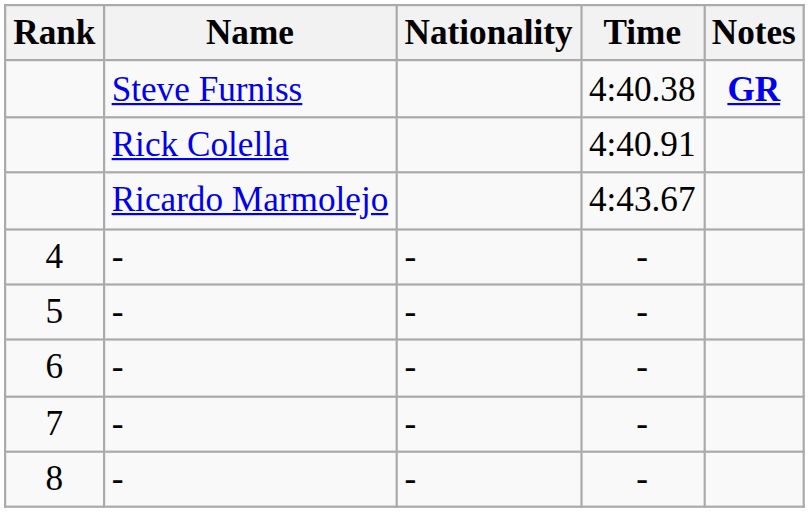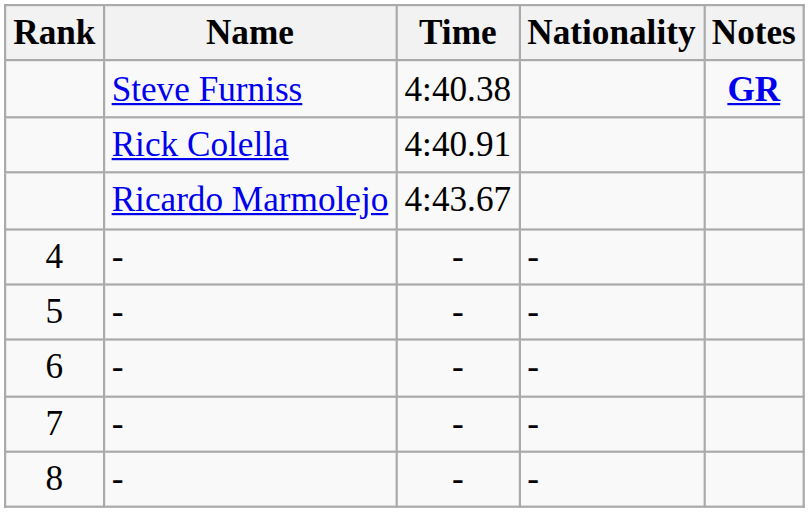 <table class="wikitable sortable" style="text-align:center">
 <tr>
 <th>Rank</th>
 <th>Name</th>
+<th>Time</th>
 <th>Nationality</th>
-<th>Time</th>
 <th>Notes</th>
 </tr>
 <tr>
 <td></td>
 <td align=left><a href='#'>Steve Furniss</a></td>
+<td>4:40.38</td>
 <td align=left></td>
-<td>4:40.38</td>
 <td><strong><a href='#'>GR</a></strong></td>
 </tr>
 <tr>
 <td></td>
 <td align=left><a href='#'>Rick Colella</a></td>
+<td>4:40.91</td>
 <td align=left></td>
-<td>4:40.91</td>
 <td></td>
 </tr>
 <tr>
 <td></td>
 <td align=left><a href='#'>Ricardo Marmolejo</a></td>
+<td>4:43.67</td>
 <td align=left></td>
-<td>4:43.67</td>
 <td></td>
 </tr>
 <tr>
 <td>4</td>
 <td align=left>-</td>
+<td>-</td>
 <td align=left>-</td>
-<td>-</td>
 <td></td>
 </tr>
 <tr>
 <td>5</td>
 <td align=left>-</td>
+<td>-</td>
 <td align=left>-</td>
-<td>-</td>
 <td></td>
 </tr>
 <tr>
 <td>6</td>
 <td align=left>-</td>
+<td>-</td>
 <td align=left>-</td>
-<td>-</td>
 <td></td>
 </tr>
 <tr>
 <td>7</td>
 <td align=left>-</td>
+<td>-</td>
 <td align=left>-</td>
-<td>-</td>
 <td></td>
 </tr>
 <tr>
 <td>8</td>
 <td align=left>-</td>
+<td>-</td>
 <td align=left>-</td>
-<td>-</td>
 <td></td>
 </tr>
 </table>
